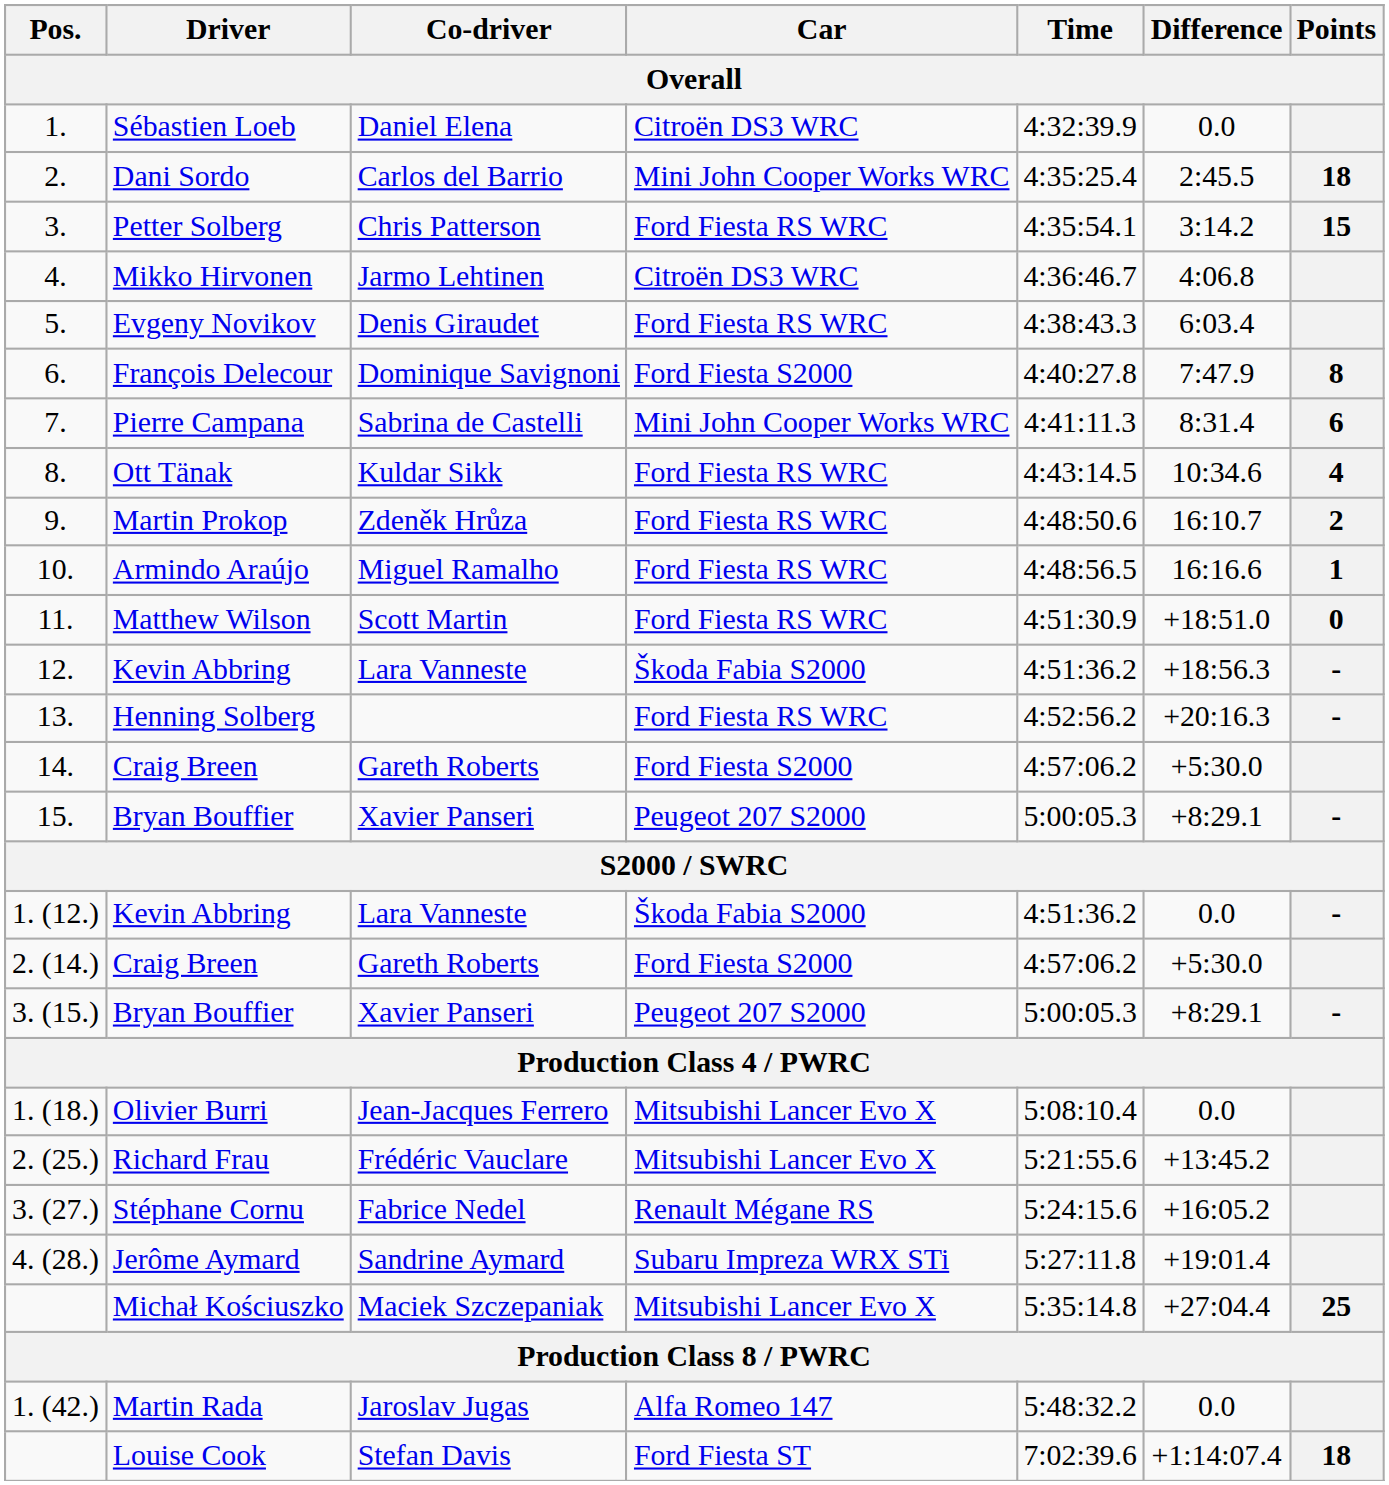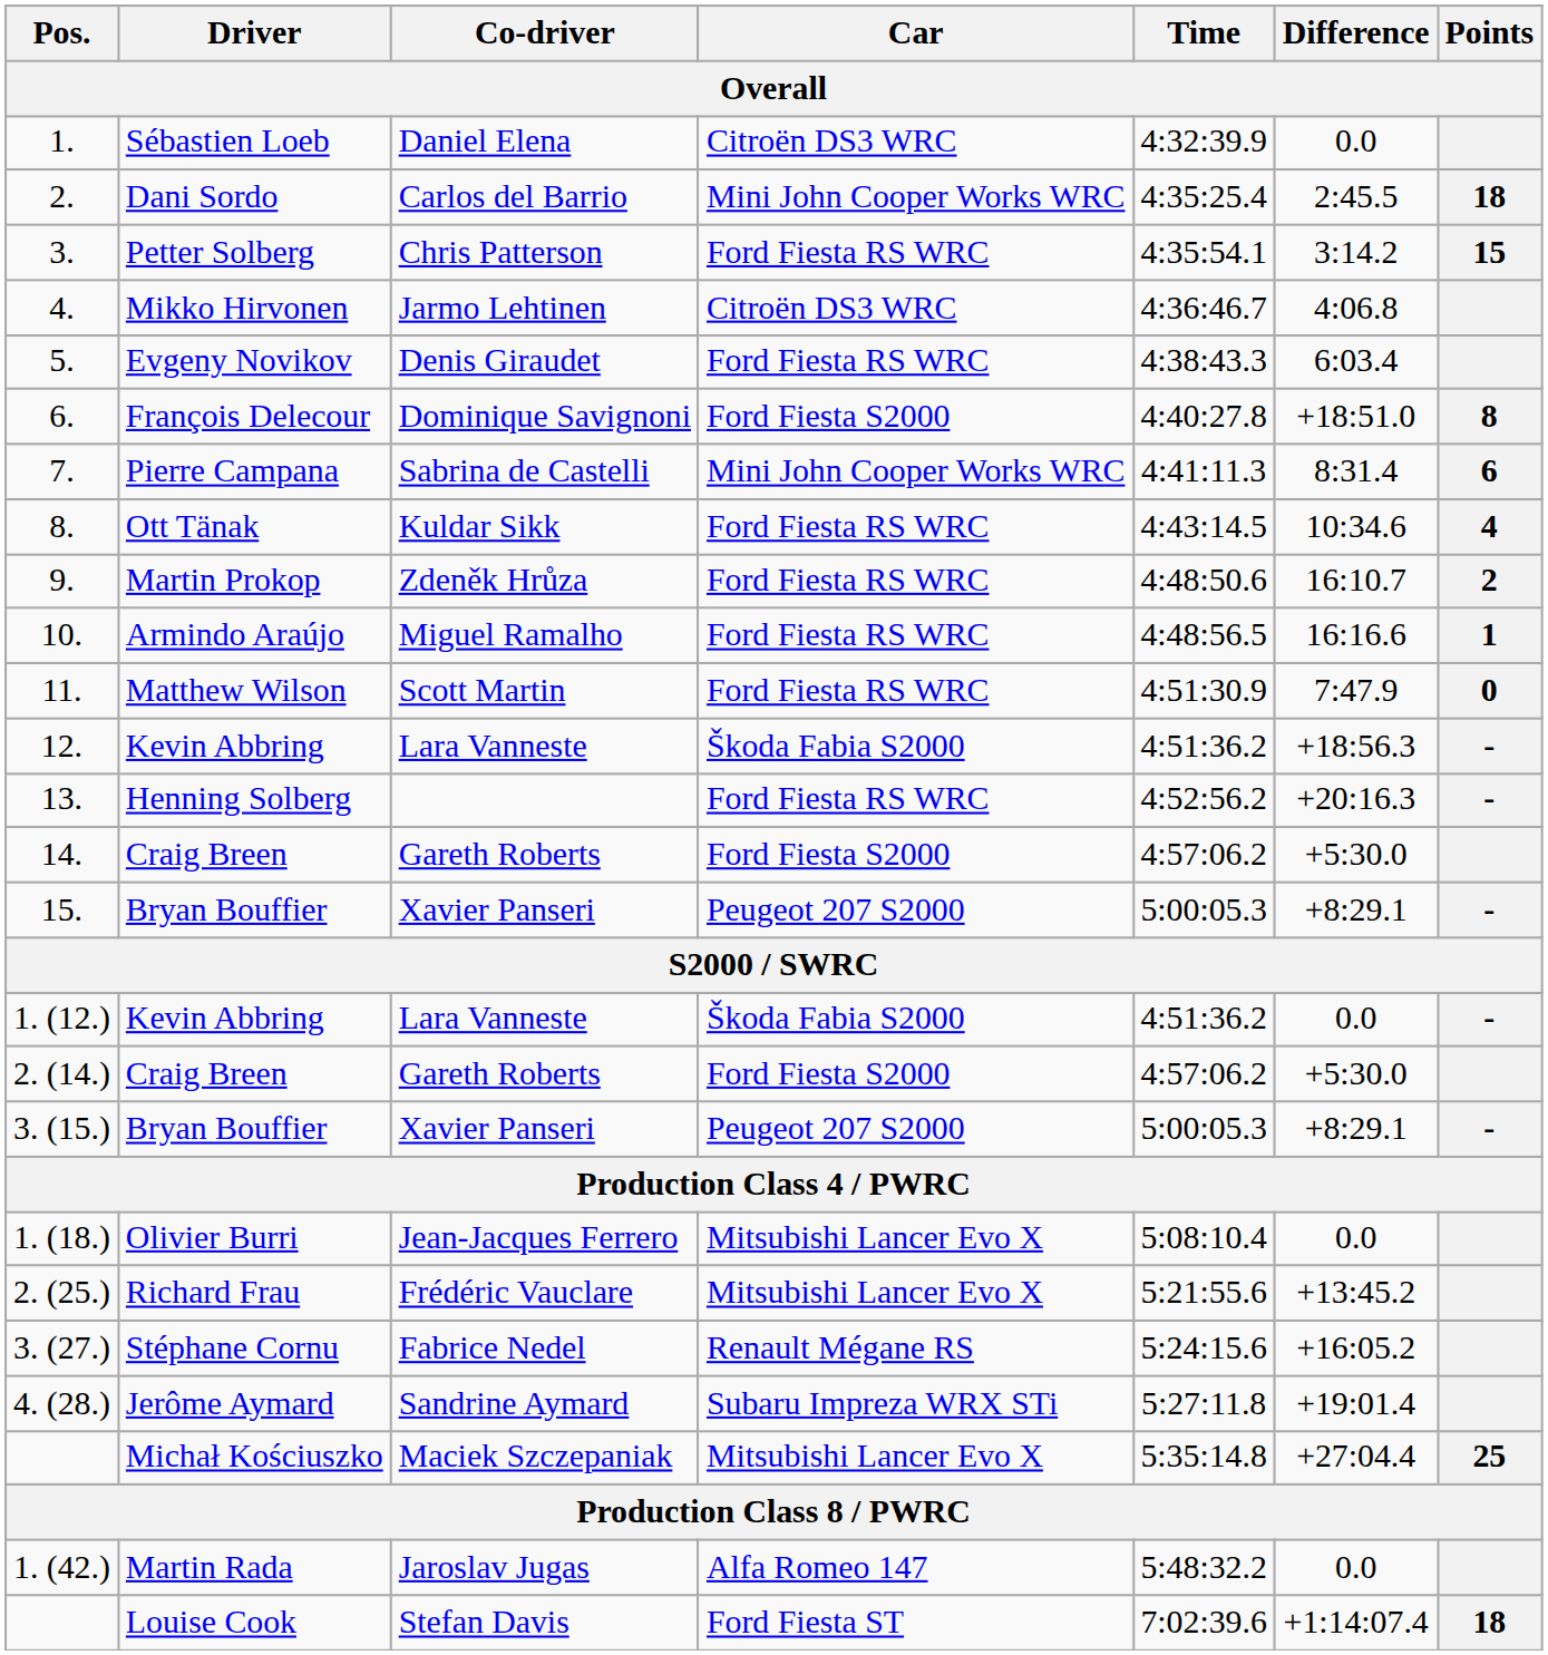 <table class="wikitable" style="text-align: center; font-size: 90%; max-width: 950px;">
 <tr>
 <th>Pos.</th>
 <th>Driver</th>
 <th>Co-driver</th>
 <th>Car</th>
 <th>Time</th>
 <th>Difference</th>
 <th>Points</th>
 </tr>
 <tr>
 <th colspan=7>Overall</th>
 </tr>
 <tr>
 <td>1.</td>
 <td align="left"> <a href='#'>Sébastien Loeb</a></td>
 <td align="left"> <a href='#'>Daniel Elena</a></td>
 <td align="left"><a href='#'>Citroën DS3 WRC</a></td>
 <td>4:32:39.9</td>
 <td>0.0</td>
 <th></th>
 </tr>
 <tr>
 <td>2.</td>
 <td align="left"> <a href='#'>Dani Sordo</a></td>
 <td align="left"> <a href='#'>Carlos del Barrio</a></td>
 <td align="left"><a href='#'>Mini John Cooper Works WRC</a></td>
 <td>4:35:25.4</td>
 <td>2:45.5</td>
 <th>18</th>
 </tr>
 <tr>
 <td>3.</td>
 <td align="left"> <a href='#'>Petter Solberg</a></td>
 <td align="left"> <a href='#'>Chris Patterson</a></td>
 <td align="left"><a href='#'>Ford Fiesta RS WRC</a></td>
 <td>4:35:54.1</td>
 <td>3:14.2</td>
 <th>15</th>
 </tr>
 <tr>
 <td>4.</td>
 <td align="left"> <a href='#'>Mikko Hirvonen</a></td>
 <td align="left"> <a href='#'>Jarmo Lehtinen</a></td>
 <td align="left"><a href='#'>Citroën DS3 WRC</a></td>
 <td>4:36:46.7</td>
 <td>4:06.8</td>
 <th></th>
 </tr>
 <tr>
 <td>5.</td>
 <td align="left"> <a href='#'>Evgeny Novikov</a></td>
 <td align="left"> <a href='#'>Denis Giraudet</a></td>
 <td align="left"><a href='#'>Ford Fiesta RS WRC</a></td>
 <td>4:38:43.3</td>
 <td>6:03.4</td>
 <th></th>
 </tr>
 <tr>
 <td>6.</td>
 <td align="left"> <a href='#'>François Delecour</a></td>
 <td align="left"> <a href='#'>Dominique Savignoni</a></td>
 <td align="left"><a href='#'>Ford Fiesta S2000</a></td>
 <td>4:40:27.8</td>
-<td>7:47.9</td>
+<td>+18:51.0</td>
 <th>8</th>
 </tr>
 <tr>
 <td>7.</td>
 <td align="left"> <a href='#'>Pierre Campana</a></td>
 <td align="left"> <a href='#'>Sabrina de Castelli</a></td>
 <td align="left"><a href='#'>Mini John Cooper Works WRC</a></td>
 <td>4:41:11.3</td>
 <td>8:31.4</td>
 <th>6</th>
 </tr>
 <tr>
 <td>8.</td>
 <td align="left"> <a href='#'>Ott Tänak</a></td>
 <td align="left"> <a href='#'>Kuldar Sikk</a></td>
 <td align="left"><a href='#'>Ford Fiesta RS WRC</a></td>
 <td>4:43:14.5</td>
 <td>10:34.6</td>
 <th>4</th>
 </tr>
 <tr>
 <td>9.</td>
 <td align="left"> <a href='#'>Martin Prokop</a></td>
 <td align="left"> <a href='#'>Zdeněk Hrůza</a></td>
 <td align="left"><a href='#'>Ford Fiesta RS WRC</a></td>
 <td>4:48:50.6</td>
 <td>16:10.7</td>
 <th>2</th>
 </tr>
 <tr>
 <td>10.</td>
 <td align="left"> <a href='#'>Armindo Araújo</a></td>
 <td align="left"> <a href='#'>Miguel Ramalho</a></td>
 <td align="left"><a href='#'>Ford Fiesta RS WRC</a></td>
 <td>4:48:56.5</td>
 <td>16:16.6</td>
 <th>1</th>
 </tr>
 <tr>
 <td>11.</td>
 <td align="left"> <a href='#'>Matthew Wilson</a></td>
 <td align="left"> <a href='#'>Scott Martin</a></td>
 <td align="left"><a href='#'>Ford Fiesta RS WRC</a></td>
 <td>4:51:30.9</td>
-<td>+18:51.0</td>
+<td>7:47.9</td>
 <th>0</th>
 </tr>
 <tr>
 <td>12.</td>
 <td align="left"> <a href='#'>Kevin Abbring</a></td>
 <td align="left"> <a href='#'>Lara Vanneste</a></td>
 <td align="left"><a href='#'>Škoda Fabia S2000</a></td>
 <td>4:51:36.2</td>
 <td>+18:56.3</td>
 <th>-</th>
 </tr>
 <tr>
 <td>13.</td>
 <td align="left"> <a href='#'>Henning Solberg</a></td>
 <td align="left"></td>
 <td align="left"><a href='#'>Ford Fiesta RS WRC</a></td>
 <td>4:52:56.2</td>
 <td>+20:16.3</td>
 <th>-</th>
 </tr>
 <tr>
 <td>14.</td>
 <td align="left"> <a href='#'>Craig Breen</a></td>
 <td align="left"> <a href='#'>Gareth Roberts</a></td>
 <td align="left"><a href='#'>Ford Fiesta S2000</a></td>
 <td>4:57:06.2</td>
 <td>+5:30.0</td>
 <th></th>
 </tr>
 <tr>
 <td>15.</td>
 <td align="left"> <a href='#'>Bryan Bouffier</a></td>
 <td align="left"> <a href='#'>Xavier Panseri</a></td>
 <td align="left"><a href='#'>Peugeot 207 S2000</a></td>
 <td>5:00:05.3</td>
 <td>+8:29.1</td>
 <th>-</th>
 </tr>
 <tr>
 <th colspan=7>S2000 / SWRC</th>
 </tr>
 <tr>
 <td>1. (12.)</td>
 <td align="left"> <a href='#'>Kevin Abbring</a></td>
 <td align="left"> <a href='#'>Lara Vanneste</a></td>
 <td align="left"><a href='#'>Škoda Fabia S2000</a></td>
 <td>4:51:36.2</td>
 <td>0.0</td>
 <th>-</th>
 </tr>
 <tr>
 <td>2. (14.)</td>
 <td align="left"> <a href='#'>Craig Breen</a></td>
 <td align="left"> <a href='#'>Gareth Roberts</a></td>
 <td align="left"><a href='#'>Ford Fiesta S2000</a></td>
 <td>4:57:06.2</td>
 <td>+5:30.0</td>
 <th></th>
 </tr>
 <tr>
 <td>3. (15.)</td>
 <td align="left"> <a href='#'>Bryan Bouffier</a></td>
 <td align="left"> <a href='#'>Xavier Panseri</a></td>
 <td align="left"><a href='#'>Peugeot 207 S2000</a></td>
 <td>5:00:05.3</td>
 <td>+8:29.1</td>
 <th>-</th>
 </tr>
 <tr>
 <th colspan=7>Production Class 4 / PWRC</th>
 </tr>
 <tr>
 <td>1. (18.)</td>
 <td align="left"> <a href='#'>Olivier Burri</a></td>
 <td align="left"> <a href='#'>Jean-Jacques Ferrero</a></td>
 <td align="left"><a href='#'>Mitsubishi Lancer Evo X</a></td>
 <td>5:08:10.4</td>
 <td>0.0</td>
 <th></th>
 </tr>
 <tr>
 <td>2. (25.)</td>
 <td align="left"> <a href='#'>Richard Frau</a></td>
 <td align="left"> <a href='#'>Frédéric Vauclare</a></td>
 <td align="left"><a href='#'>Mitsubishi Lancer Evo X</a></td>
 <td>5:21:55.6</td>
 <td>+13:45.2</td>
 <th></th>
 </tr>
 <tr>
 <td>3. (27.)</td>
 <td align="left"> <a href='#'>Stéphane Cornu</a></td>
 <td align="left"> <a href='#'>Fabrice Nedel</a></td>
 <td align="left"><a href='#'>Renault Mégane RS</a></td>
 <td>5:24:15.6</td>
 <td>+16:05.2</td>
 <th></th>
 </tr>
 <tr>
 <td>4. (28.)</td>
 <td align="left"> <a href='#'>Jerôme Aymard</a></td>
 <td align="left"> <a href='#'>Sandrine Aymard</a></td>
 <td align="left"><a href='#'>Subaru Impreza WRX STi</a></td>
 <td>5:27:11.8</td>
 <td>+19:01.4</td>
 <th></th>
 </tr>
 <tr>
 <td></td>
 <td align="left"> <a href='#'>Michał Kościuszko</a></td>
 <td align="left"> <a href='#'>Maciek Szczepaniak</a></td>
 <td align="left"><a href='#'>Mitsubishi Lancer Evo X</a></td>
 <td>5:35:14.8</td>
 <td>+27:04.4</td>
 <th>25</th>
 </tr>
 <tr>
 <th colspan=7>Production Class 8 / PWRC</th>
 </tr>
 <tr>
 <td>1. (42.)</td>
 <td align="left"> <a href='#'>Martin Rada</a></td>
 <td align="left"> <a href='#'>Jaroslav Jugas</a></td>
 <td align="left"><a href='#'>Alfa Romeo 147</a></td>
 <td>5:48:32.2</td>
 <td>0.0</td>
 <th></th>
 </tr>
 <tr>
 <td></td>
 <td align="left"> <a href='#'>Louise Cook</a></td>
 <td align="left"> <a href='#'>Stefan Davis</a></td>
 <td align="left"><a href='#'>Ford Fiesta ST</a></td>
 <td>7:02:39.6</td>
 <td>+1:14:07.4</td>
 <th>18</th>
 </tr>
 <tr>
 </tr>
 </table>
